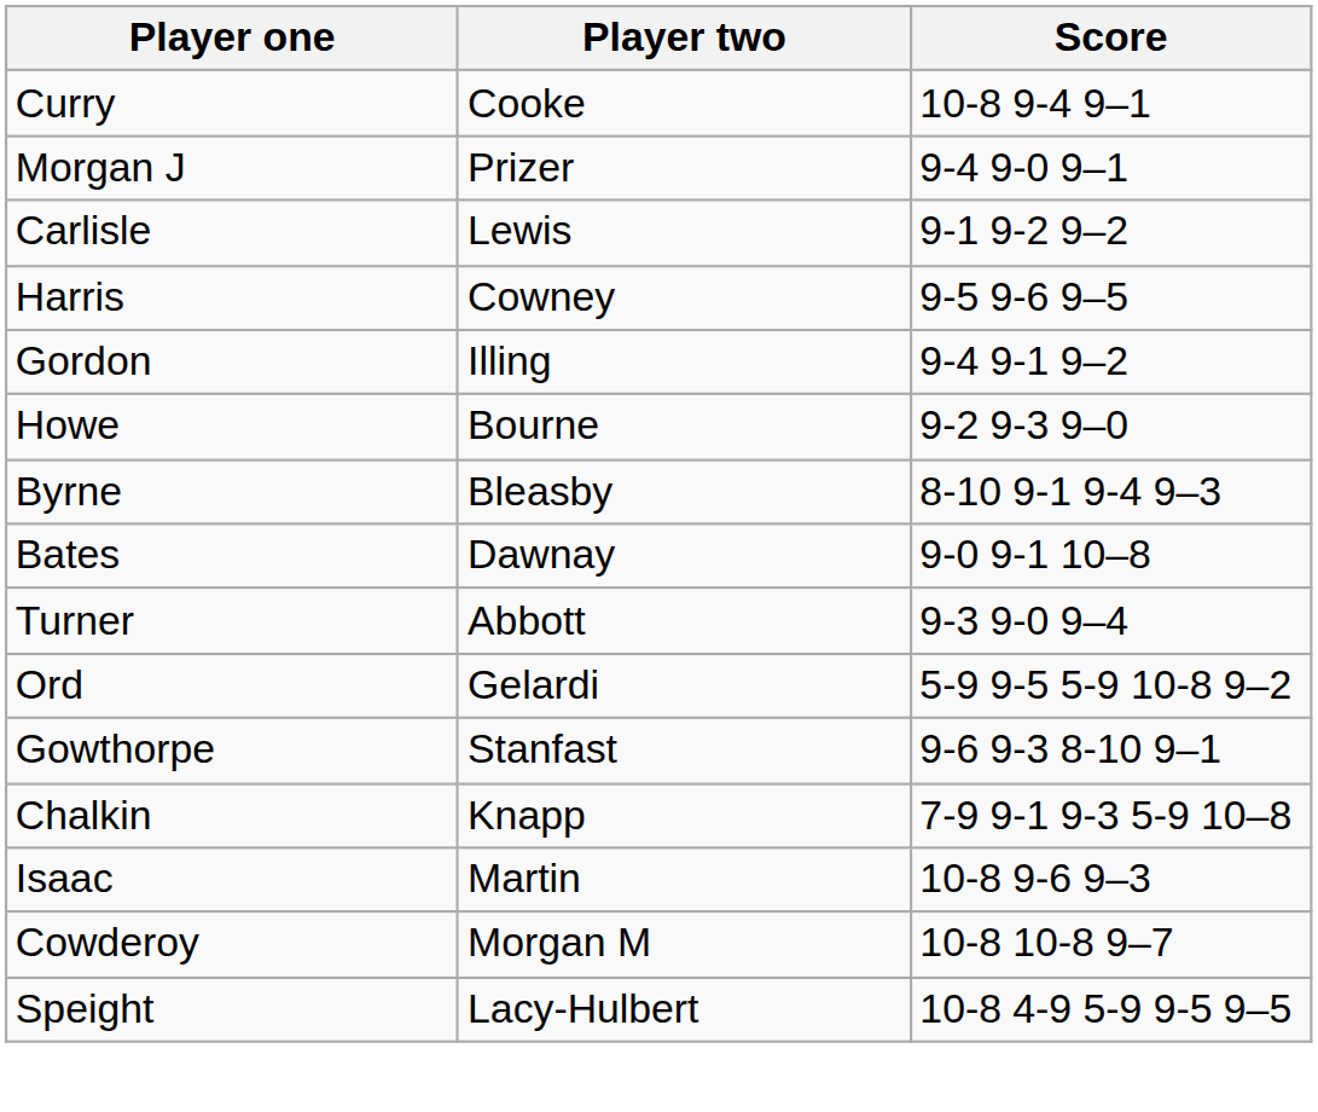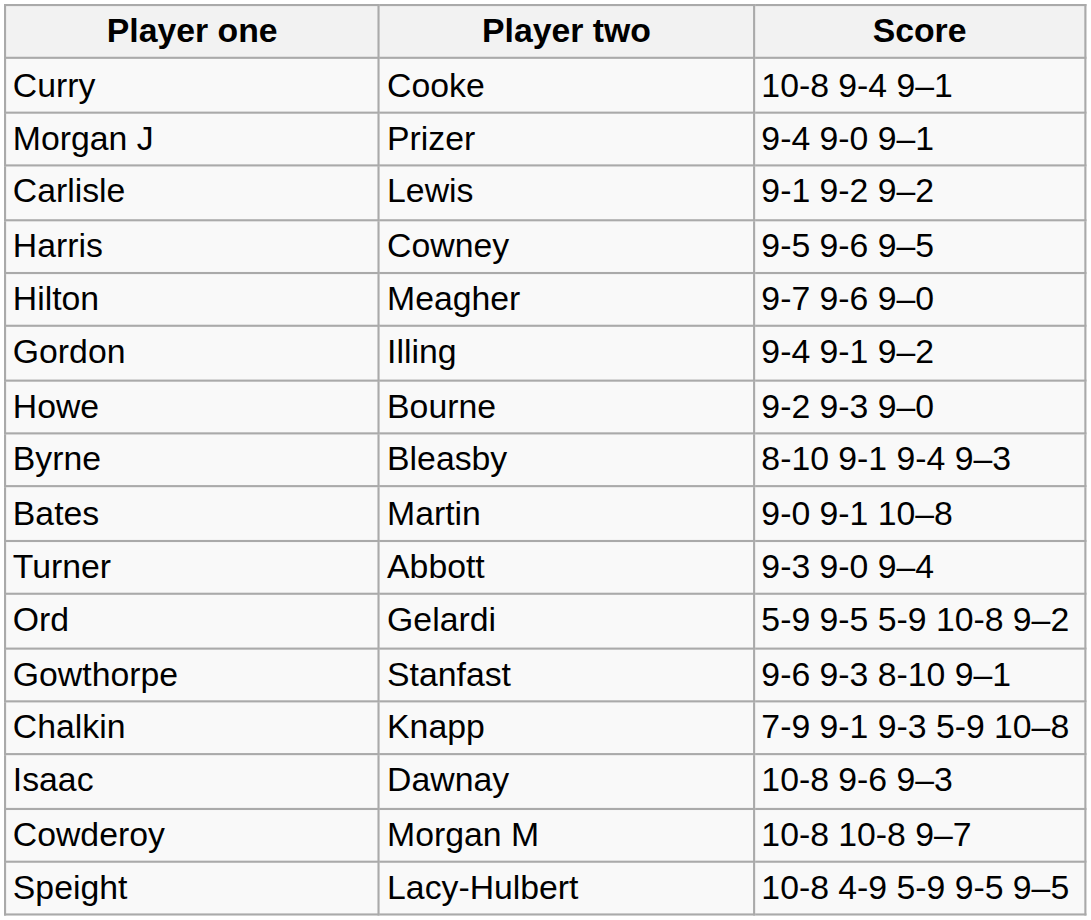 <table class="wikitable">
 <tr>
 <th width=170>Player one</th>
 <th width=170>Player two</th>
 <th width=150>Score</th>
 </tr>
 <tr>
 <td> Curry</td>
 <td> Cooke</td>
 <td>10-8 9-4 9–1</td>
 </tr>
 <tr>
 <td> Morgan J</td>
 <td> Prizer</td>
 <td>9-4 9-0 9–1</td>
 </tr>
 <tr>
 <td> Carlisle</td>
 <td> Lewis</td>
 <td>9-1 9-2 9–2</td>
 </tr>
 <tr>
 <td> Harris</td>
 <td> Cowney</td>
 <td>9-5 9-6 9–5</td>
 </tr>
 <tr>
+<td> Hilton</td>
+<td> Meagher</td>
+<td>9-7 9-6 9–0</td>
+</tr>
+<tr>
 <td> Gordon</td>
 <td> Illing</td>
 <td>9-4 9-1 9–2</td>
 </tr>
 <tr>
 <td> Howe</td>
 <td> Bourne</td>
 <td>9-2 9-3 9–0</td>
 </tr>
 <tr>
 <td> Byrne</td>
 <td> Bleasby</td>
 <td>8-10 9-1 9-4 9–3</td>
 </tr>
 <tr>
 <td> Bates</td>
-<td> Dawnay</td>
+<td> Martin</td>
 <td>9-0 9-1 10–8</td>
 </tr>
 <tr>
 <td> Turner</td>
 <td> Abbott</td>
 <td>9-3 9-0 9–4</td>
 </tr>
 <tr>
 <td> Ord</td>
 <td> Gelardi</td>
 <td>5-9 9-5 5-9 10-8 9–2</td>
 </tr>
 <tr>
 <td> Gowthorpe</td>
 <td> Stanfast</td>
 <td>9-6 9-3 8-10 9–1</td>
 </tr>
 <tr>
 <td> Chalkin</td>
 <td> Knapp</td>
 <td>7-9 9-1 9-3 5-9 10–8</td>
 </tr>
 <tr>
 <td> Isaac</td>
-<td> Martin</td>
+<td> Dawnay</td>
 <td>10-8 9-6 9–3</td>
 </tr>
 <tr>
 <td> Cowderoy</td>
 <td> Morgan M</td>
 <td>10-8 10-8 9–7</td>
 </tr>
 <tr>
 <td> Speight</td>
 <td> Lacy-Hulbert</td>
 <td>10-8 4-9 5-9 9-5 9–5</td>
 </tr>
 </table>
